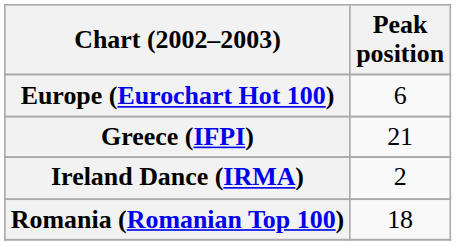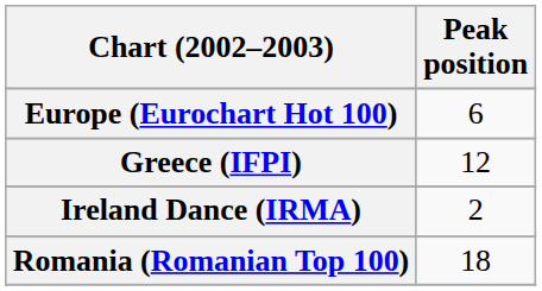 <table class="wikitable sortable plainrowheaders" style="text-align:center">
 <tr>
 <th>Chart (2002–2003)</th>
 <th>Peak<br>position</th>
 </tr>
 <tr>
 </tr>
 <tr>
 </tr>
 <tr>
 </tr>
 <tr>
 </tr>
 <tr>
 </tr>
 <tr>
 <th scope="row">Europe (<a href='#'>Eurochart Hot 100</a>)</th>
 <td>6</td>
 </tr>
 <tr>
 </tr>
 <tr>
 </tr>
 <tr>
 <th scope="row">Greece (<a href='#'>IFPI</a>)</th>
-<td>21</td>
+<td>12</td>
 </tr>
 <tr>
 </tr>
 <tr>
 </tr>
 <tr>
 </tr>
 <tr>
 </tr>
 <tr>
 <th scope="row">Ireland Dance (<a href='#'>IRMA</a>)</th>
 <td>2</td>
 </tr>
 <tr>
 </tr>
 <tr>
 </tr>
 <tr>
 </tr>
 <tr>
 <th scope="row">Romania (<a href='#'>Romanian Top 100</a>)</th>
 <td>18</td>
 </tr>
 <tr>
 </tr>
 <tr>
 </tr>
 <tr>
 </tr>
 <tr>
 </tr>
 <tr>
 </tr>
 <tr>
 </tr>
 <tr>
 </tr>
 <tr>
 </tr>
 </table>
